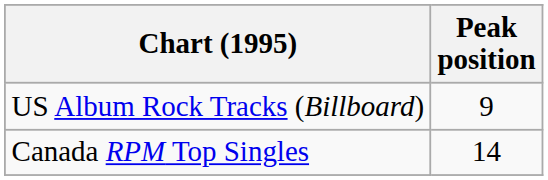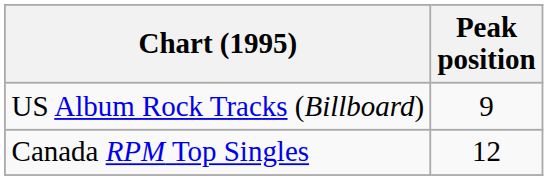 <table class="wikitable sortable plainrowheaders">
 <tr>
 <th scope="col">Chart (1995)</th>
 <th scope="col">Peak<br>position</th>
 </tr>
 <tr>
 <td>US <a href='#'>Album Rock Tracks</a> (<em>Billboard</em>)</td>
 <td align="center">9</td>
 </tr>
 <tr>
 <td>Canada <a href='#'><em>RPM</em> Top Singles</a></td>
-<td align="center">14</td>
+<td align="center">12</td>
 </tr>
 </table>
